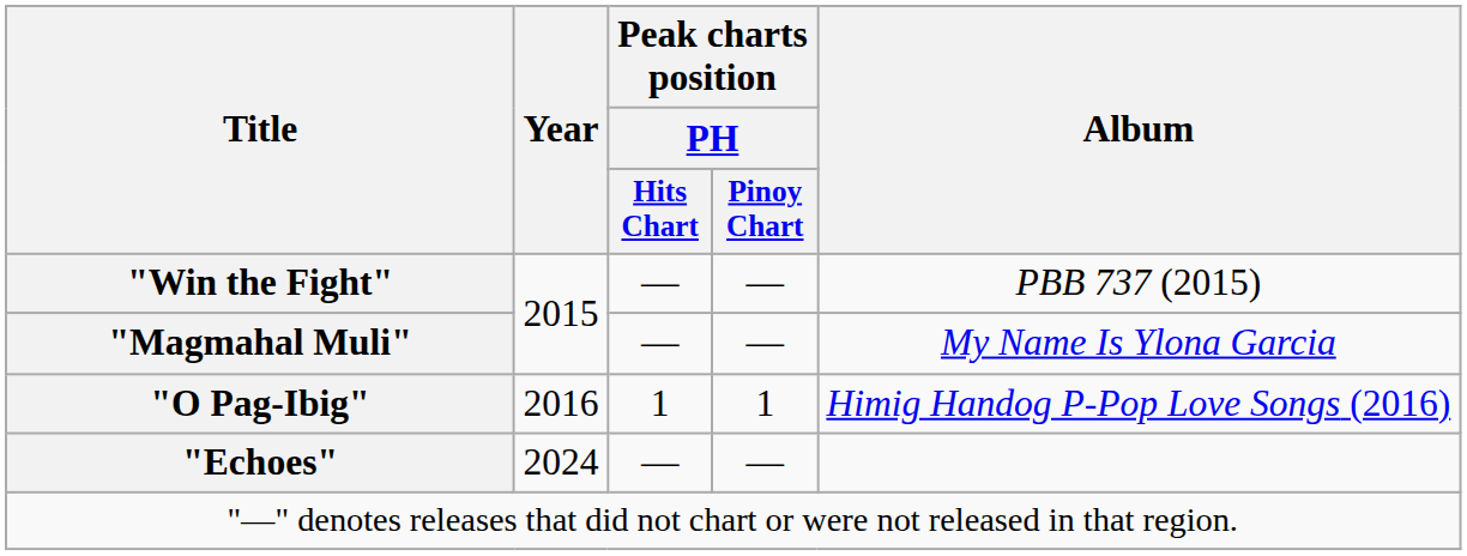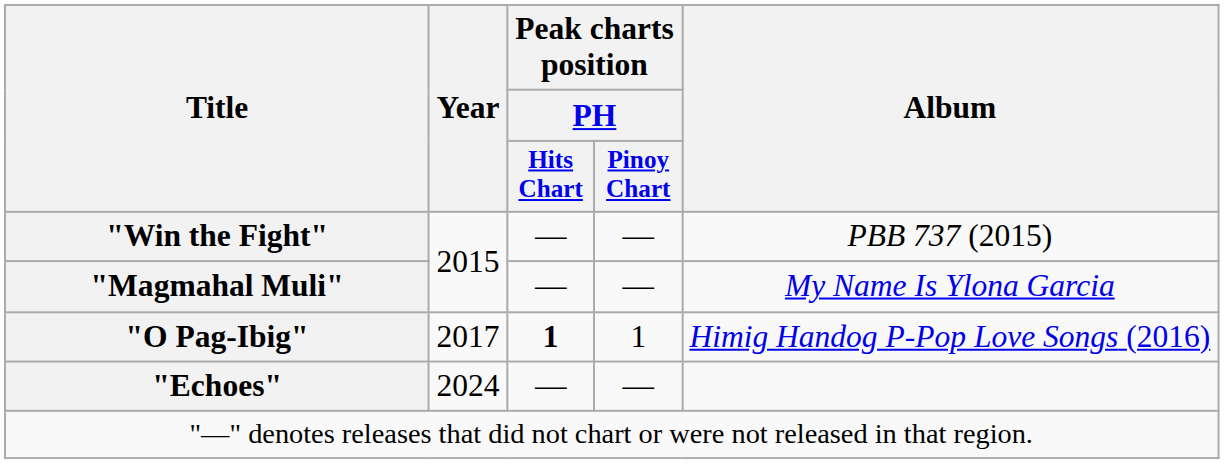 <table class="wikitable plainrowheaders" style="text-align:center;">
 <tr>
 <th scope="col" rowspan="3" style="width:13em;">Title</th>
 <th scope="col" rowspan="3">Year</th>
 <th scope="col" colspan="2">Peak charts position</th>
 <th scope="col" rowspan="3">Album</th>
 </tr>
 <tr>
 <th colspan="2"><a href='#'>PH</a></th>
 </tr>
 <tr>
 <th scope="col" style="width:3em;font-size:80%;"><a href='#'>Hits Chart</a></th>
 <th scope="col" style="width:3em;font-size:80%;"><a href='#'>Pinoy Chart</a></th>
 </tr>
 <tr>
 <th scope="row">"Win the Fight"<br></th>
 <td rowspan="2">2015</td>
 <td>—</td>
 <td>—</td>
 <td><em>PBB 737</em> (2015)</td>
 </tr>
 <tr>
 <th scope="row">"Magmahal Muli"<br></th>
 <td>—</td>
 <td>—</td>
 <td><em><a href='#'>My Name Is Ylona Garcia</a></em></td>
 </tr>
 <tr>
 <th scope="row">"O Pag-Ibig"<br></th>
-<td>2016</td>
-<td>1</td>
+<td>2017</td>
+<td><strong>1</strong></td>
 <td>1</td>
 <td><a href='#'><em>Himig Handog P-Pop Love Songs</em> (2016)</a></td>
 </tr>
 <tr>
 <th scope="row">"Echoes"<br></th>
 <td>2024</td>
 <td>—</td>
 <td>—</td>
 <td></td>
 </tr>
 <tr>
 <td colspan="5" style="font-size:90%">"—" denotes releases that did not chart or were not released in that region.</td>
 </tr>
 </table>
